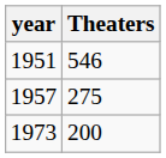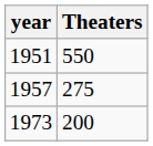 <table class="wikitable sortable" align="right">
 <tr>
 <th>year</th>
 <th>Theaters</th>
 </tr>
 <tr>
 <td>1951</td>
-<td>546</td>
+<td>550</td>
 </tr>
 <tr>
 <td>1957</td>
 <td>275</td>
 </tr>
 <tr>
 <td>1973</td>
 <td>200</td>
 </tr>
 </table>
